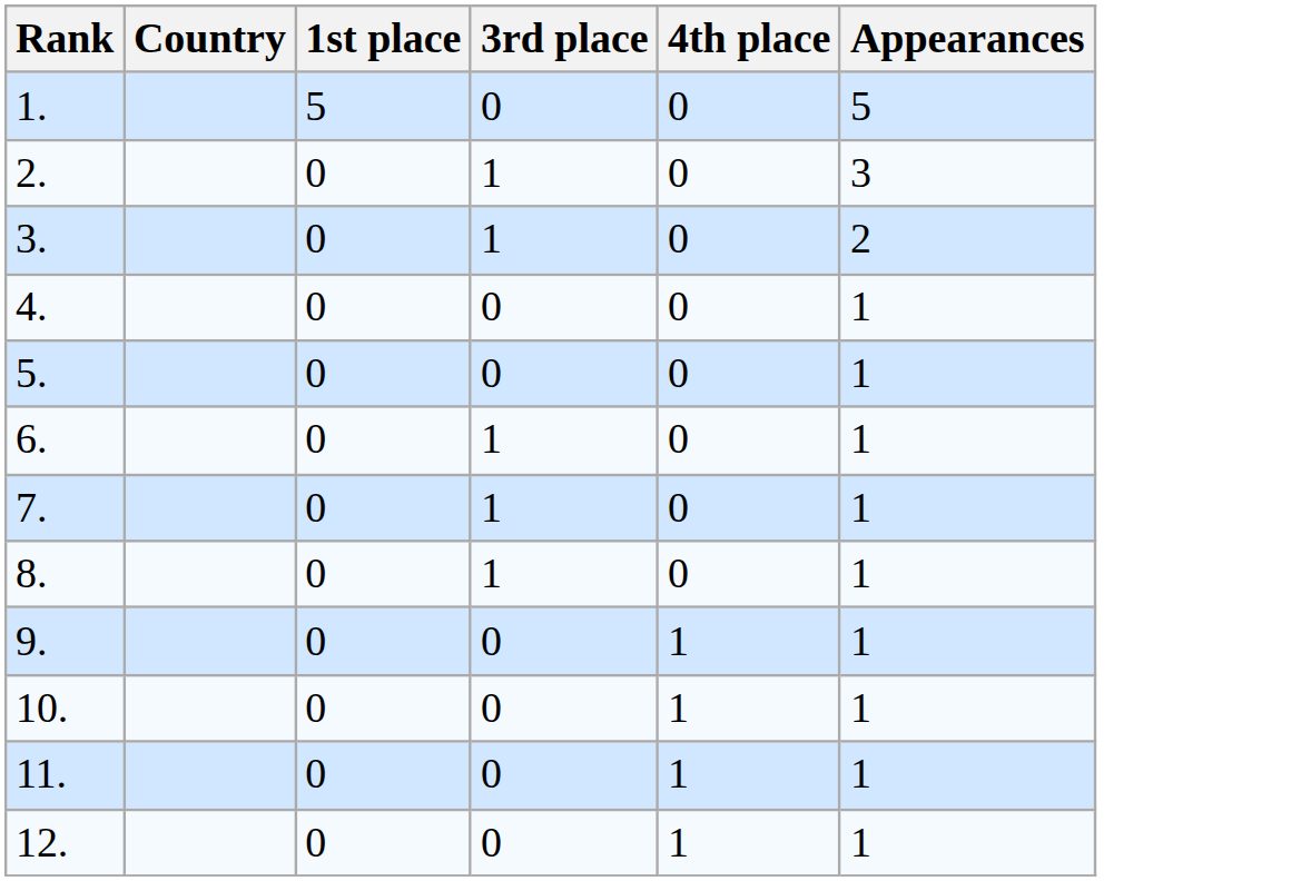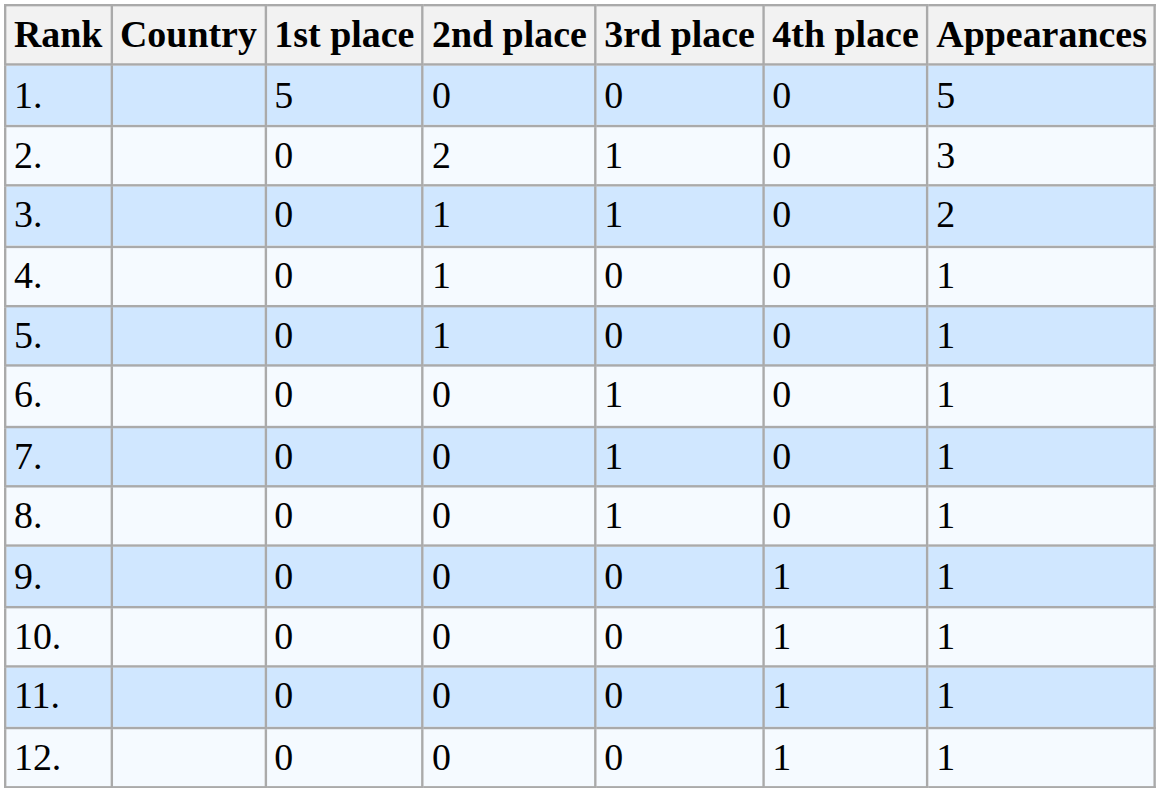 <table class="wikitable sortable">
 <tr>
 <th>Rank</th>
 <th>Country</th>
 <th>1st place</th>
+<th>2nd place</th>
 <th>3rd place</th>
 <th>4th place</th>
 <th>Appearances</th>
 </tr>
 <tr bgcolor="#D0E7FF">
 <td>1.</td>
 <td></td>
 <td>5</td>
 <td>0</td>
 <td>0</td>
+<td>0</td>
 <td>5</td>
 </tr>
 <tr bgcolor="#F5FAFF">
 <td>2.</td>
 <td></td>
 <td>0</td>
+<td>2</td>
 <td>1</td>
 <td>0</td>
 <td>3</td>
 </tr>
 <tr bgcolor="#D0E7FF">
 <td>3.</td>
 <td></td>
 <td>0</td>
 <td>1</td>
+<td>1</td>
 <td>0</td>
 <td>2</td>
 </tr>
 <tr bgcolor="#F5FAFF">
 <td>4.</td>
 <td></td>
 <td>0</td>
+<td>1</td>
 <td>0</td>
 <td>0</td>
 <td>1</td>
 </tr>
 <tr bgcolor="#D0E7FF">
 <td>5.</td>
 <td></td>
 <td>0</td>
+<td>1</td>
 <td>0</td>
 <td>0</td>
 <td>1</td>
 </tr>
 <tr bgcolor="#F5FAFF">
 <td>6.</td>
 <td></td>
+<td>0</td>
 <td>0</td>
 <td>1</td>
 <td>0</td>
 <td>1</td>
 </tr>
 <tr bgcolor="#D0E7FF">
 <td>7.</td>
 <td></td>
 <td>0</td>
+<td>0</td>
 <td>1</td>
 <td>0</td>
 <td>1</td>
 </tr>
 <tr bgcolor="#F5FAFF">
 <td>8.</td>
 <td></td>
+<td>0</td>
 <td>0</td>
 <td>1</td>
 <td>0</td>
 <td>1</td>
 </tr>
 <tr bgcolor="#D0E7FF">
 <td>9.</td>
 <td></td>
 <td>0</td>
 <td>0</td>
+<td>0</td>
 <td>1</td>
 <td>1</td>
 </tr>
 <tr bgcolor="#F5FAFF">
 <td>10.</td>
 <td></td>
+<td>0</td>
 <td>0</td>
 <td>0</td>
 <td>1</td>
 <td>1</td>
 </tr>
 <tr bgcolor="#D0E7FF">
 <td>11.</td>
 <td></td>
 <td>0</td>
 <td>0</td>
+<td>0</td>
 <td>1</td>
 <td>1</td>
 </tr>
 <tr bgcolor="#F5FAFF">
 <td>12.</td>
 <td></td>
 <td>0</td>
 <td>0</td>
+<td>0</td>
 <td>1</td>
 <td>1</td>
 </tr>
 </table>
